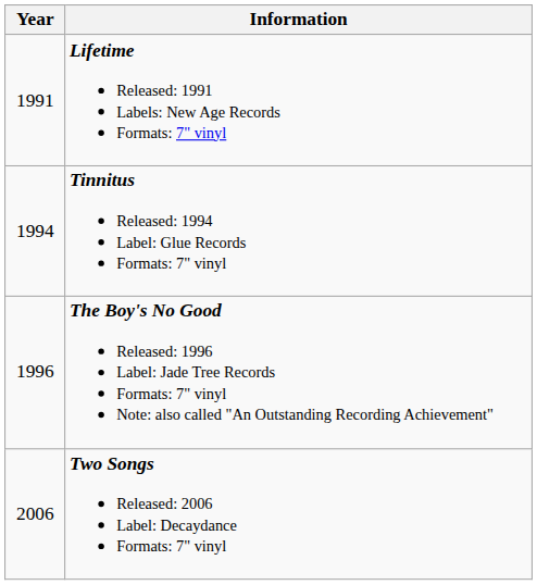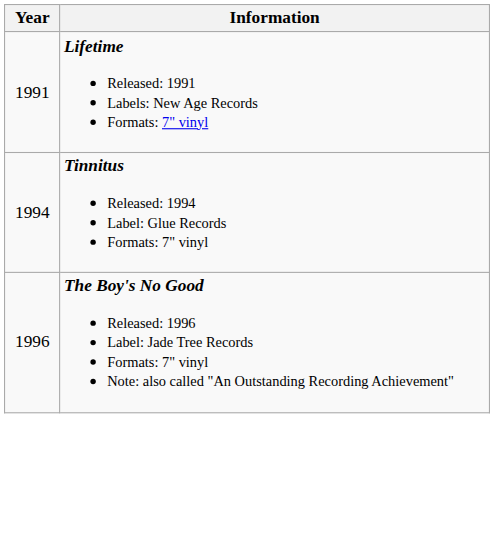 <table class="wikitable">
 <tr>
 <th rowspan="1" width="44">Year</th>
 <th rowspan="1" width="390">Information</th>
 </tr>
 <tr>
 <td align=center width="44">1991</td>
 <td width="390"><strong><em>Lifetime</em></strong><br><ul><li><small>Released: 1991</small></li><li><small>Labels: New Age Records</small></li><li><small>Formats: <a href='#'>7" vinyl</a></small></li></ul></td>
 </tr>
 <tr>
 <td align=center width="44">1994</td>
 <td width="390"><strong><em>Tinnitus</em></strong><br><ul><li><small>Released: 1994</small></li><li><small>Label: Glue Records</small></li><li><small>Formats: 7" vinyl</small></li></ul></td>
 </tr>
 <tr>
 <td align=center width="44">1996</td>
 <td width="390"><strong><em>The Boy's No Good</em></strong><br><ul><li><small>Released: 1996</small></li><li><small>Label: Jade Tree Records</small></li><li><small>Formats: 7" vinyl</small></li><li><small>Note: also called "An Outstanding Recording Achievement"</small></li></ul></td>
 </tr>
-<tr>
-<td align=center width="44">2006</td>
-<td width="390"><strong><em>Two Songs</em></strong><br><ul><li><small>Released: 2006</small></li><li><small>Label: Decaydance</small></li><li><small>Formats: 7" vinyl</small></li></ul></td>
-</tr>
 </table>
